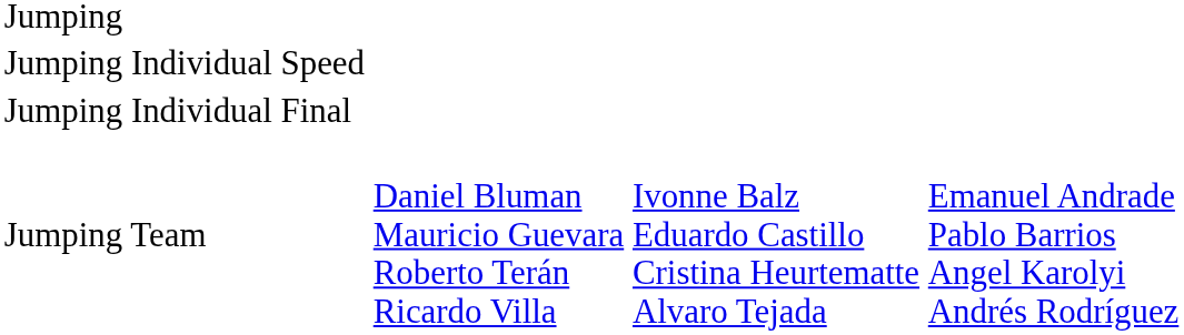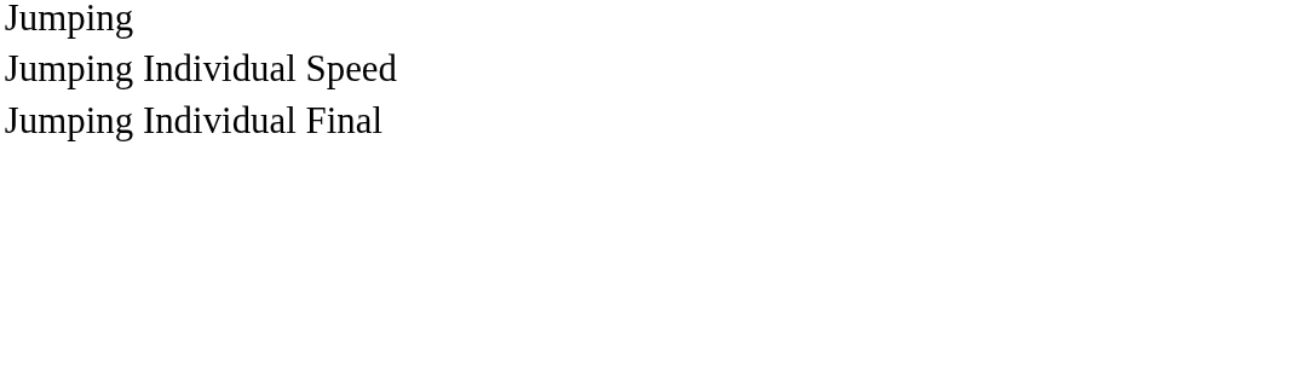 <table>
 <tr>
 <td>Jumping</td>
 <td></td>
 <td></td>
 <td></td>
 </tr>
 <tr>
 <td>Jumping Individual Speed</td>
 <td></td>
 <td></td>
 <td></td>
 </tr>
 <tr>
 <td>Jumping Individual Final</td>
 <td></td>
 <td></td>
 <td></td>
 </tr>
-<tr>
-<td>Jumping Team</td>
-<td><br><a href='#'>Daniel Bluman</a><br><a href='#'>Mauricio Guevara</a><br><a href='#'>Roberto Terán</a><br><a href='#'>Ricardo Villa</a></td>
-<td><br><a href='#'>Ivonne Balz</a><br><a href='#'>Eduardo Castillo</a><br><a href='#'>Cristina Heurtematte</a><br><a href='#'>Alvaro Tejada</a></td>
-<td><br><a href='#'>Emanuel Andrade</a><br><a href='#'>Pablo Barrios</a><br><a href='#'>Angel Karolyi</a><br><a href='#'>Andrés Rodríguez</a></td>
-</tr>
 </table>
